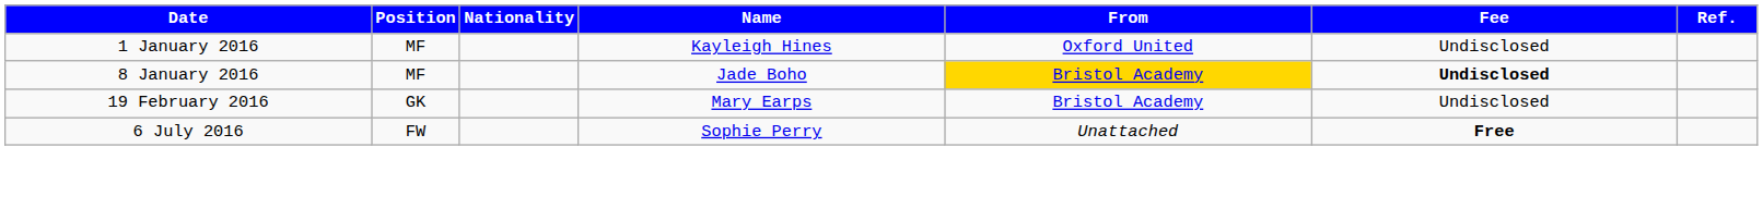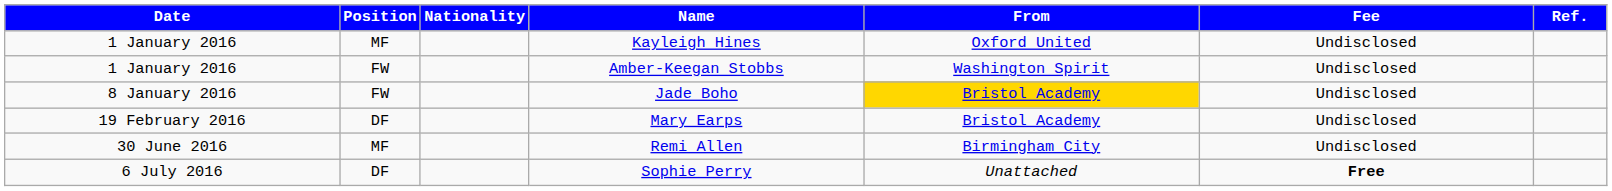 <table class="wikitable" style="text-align:center; font-size:90%; ">
 <tr>
 <th style="background:#00f; color:white; width:250px;">Date</th>
 <th style="background:#00f; color:white; width:50px;">Position</th>
 <th style="background:#00f; color:white; width:50px;">Nationality</th>
 <th style="background:#00f; color:white; width:250px;">Name</th>
 <th style="background:#00f; color:white; width:250px;">From</th>
 <th style="background:#00f; color:white; width:250px;">Fee</th>
 <th style="background:#00f; color:white; width:50px;">Ref.</th>
 </tr>
 <tr>
 <td>1 January 2016</td>
 <td>MF</td>
 <td></td>
 <td><a href='#'>Kayleigh Hines</a></td>
 <td><a href='#'>Oxford United</a></td>
 <td>Undisclosed</td>
 <td></td>
 </tr>
 <tr>
+<td>1 January 2016</td>
+<td>FW</td>
+<td></td>
+<td><a href='#'>Amber-Keegan Stobbs</a></td>
+<td><a href='#'>Washington Spirit</a></td>
+<td>Undisclosed</td>
+<td></td>
+</tr>
+<tr>
 <td>8 January 2016</td>
-<td>MF</td>
+<td>FW</td>
 <td></td>
 <td><a href='#'>Jade Boho</a></td>
 <td style="background: gold;"><a href='#'>Bristol Academy</a></td>
-<td><strong>Undisclosed</strong></td>
+<td>Undisclosed</td>
 <td></td>
 </tr>
 <tr>
 <td>19 February 2016</td>
-<td>GK</td>
+<td>DF</td>
 <td></td>
 <td><a href='#'>Mary Earps</a></td>
 <td><a href='#'>Bristol Academy</a></td>
 <td>Undisclosed</td>
 <td></td>
 </tr>
 <tr>
+<td>30 June 2016</td>
+<td>MF</td>
+<td></td>
+<td><a href='#'>Remi Allen</a></td>
+<td><a href='#'>Birmingham City</a></td>
+<td>Undisclosed</td>
+<td></td>
+</tr>
+<tr>
 <td>6 July 2016</td>
-<td>FW</td>
+<td>DF</td>
 <td></td>
 <td><a href='#'>Sophie Perry</a></td>
 <td><em>Unattached</em></td>
 <td><strong>Free</strong></td>
 <td></td>
 </tr>
 </table>
